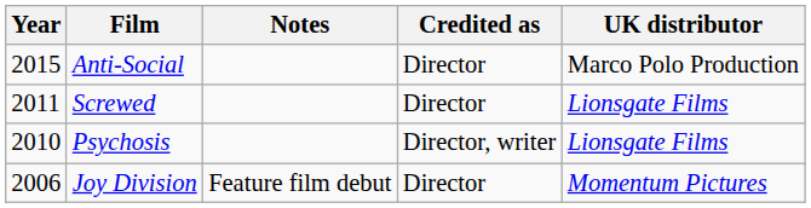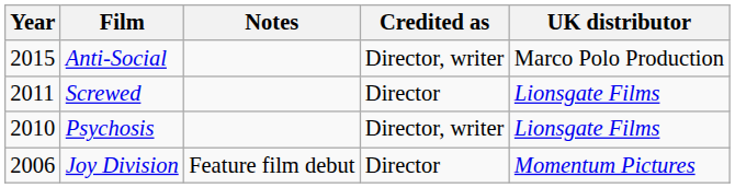 <table class="wikitable sortable">
 <tr>
 <th>Year</th>
 <th>Film</th>
 <th>Notes</th>
 <th>Credited as</th>
 <th>UK distributor</th>
 </tr>
 <tr>
 <td>2015</td>
 <td><em><a href='#'>Anti-Social</a></em></td>
 <td></td>
-<td>Director</td>
+<td>Director, writer</td>
 <td>Marco Polo Production</td>
 </tr>
 <tr>
 <td>2011</td>
 <td><em><a href='#'>Screwed</a></em></td>
 <td></td>
 <td>Director</td>
 <td><em><a href='#'>Lionsgate Films</a></em></td>
 </tr>
 <tr>
 <td>2010</td>
 <td><em><a href='#'>Psychosis</a></em></td>
 <td></td>
 <td>Director, writer</td>
 <td><em><a href='#'>Lionsgate Films</a></em></td>
 </tr>
 <tr>
 <td>2006</td>
 <td><em><a href='#'>Joy Division</a></em></td>
 <td>Feature film debut</td>
 <td>Director</td>
 <td><em><a href='#'>Momentum Pictures</a></em></td>
 </tr>
 </table>
